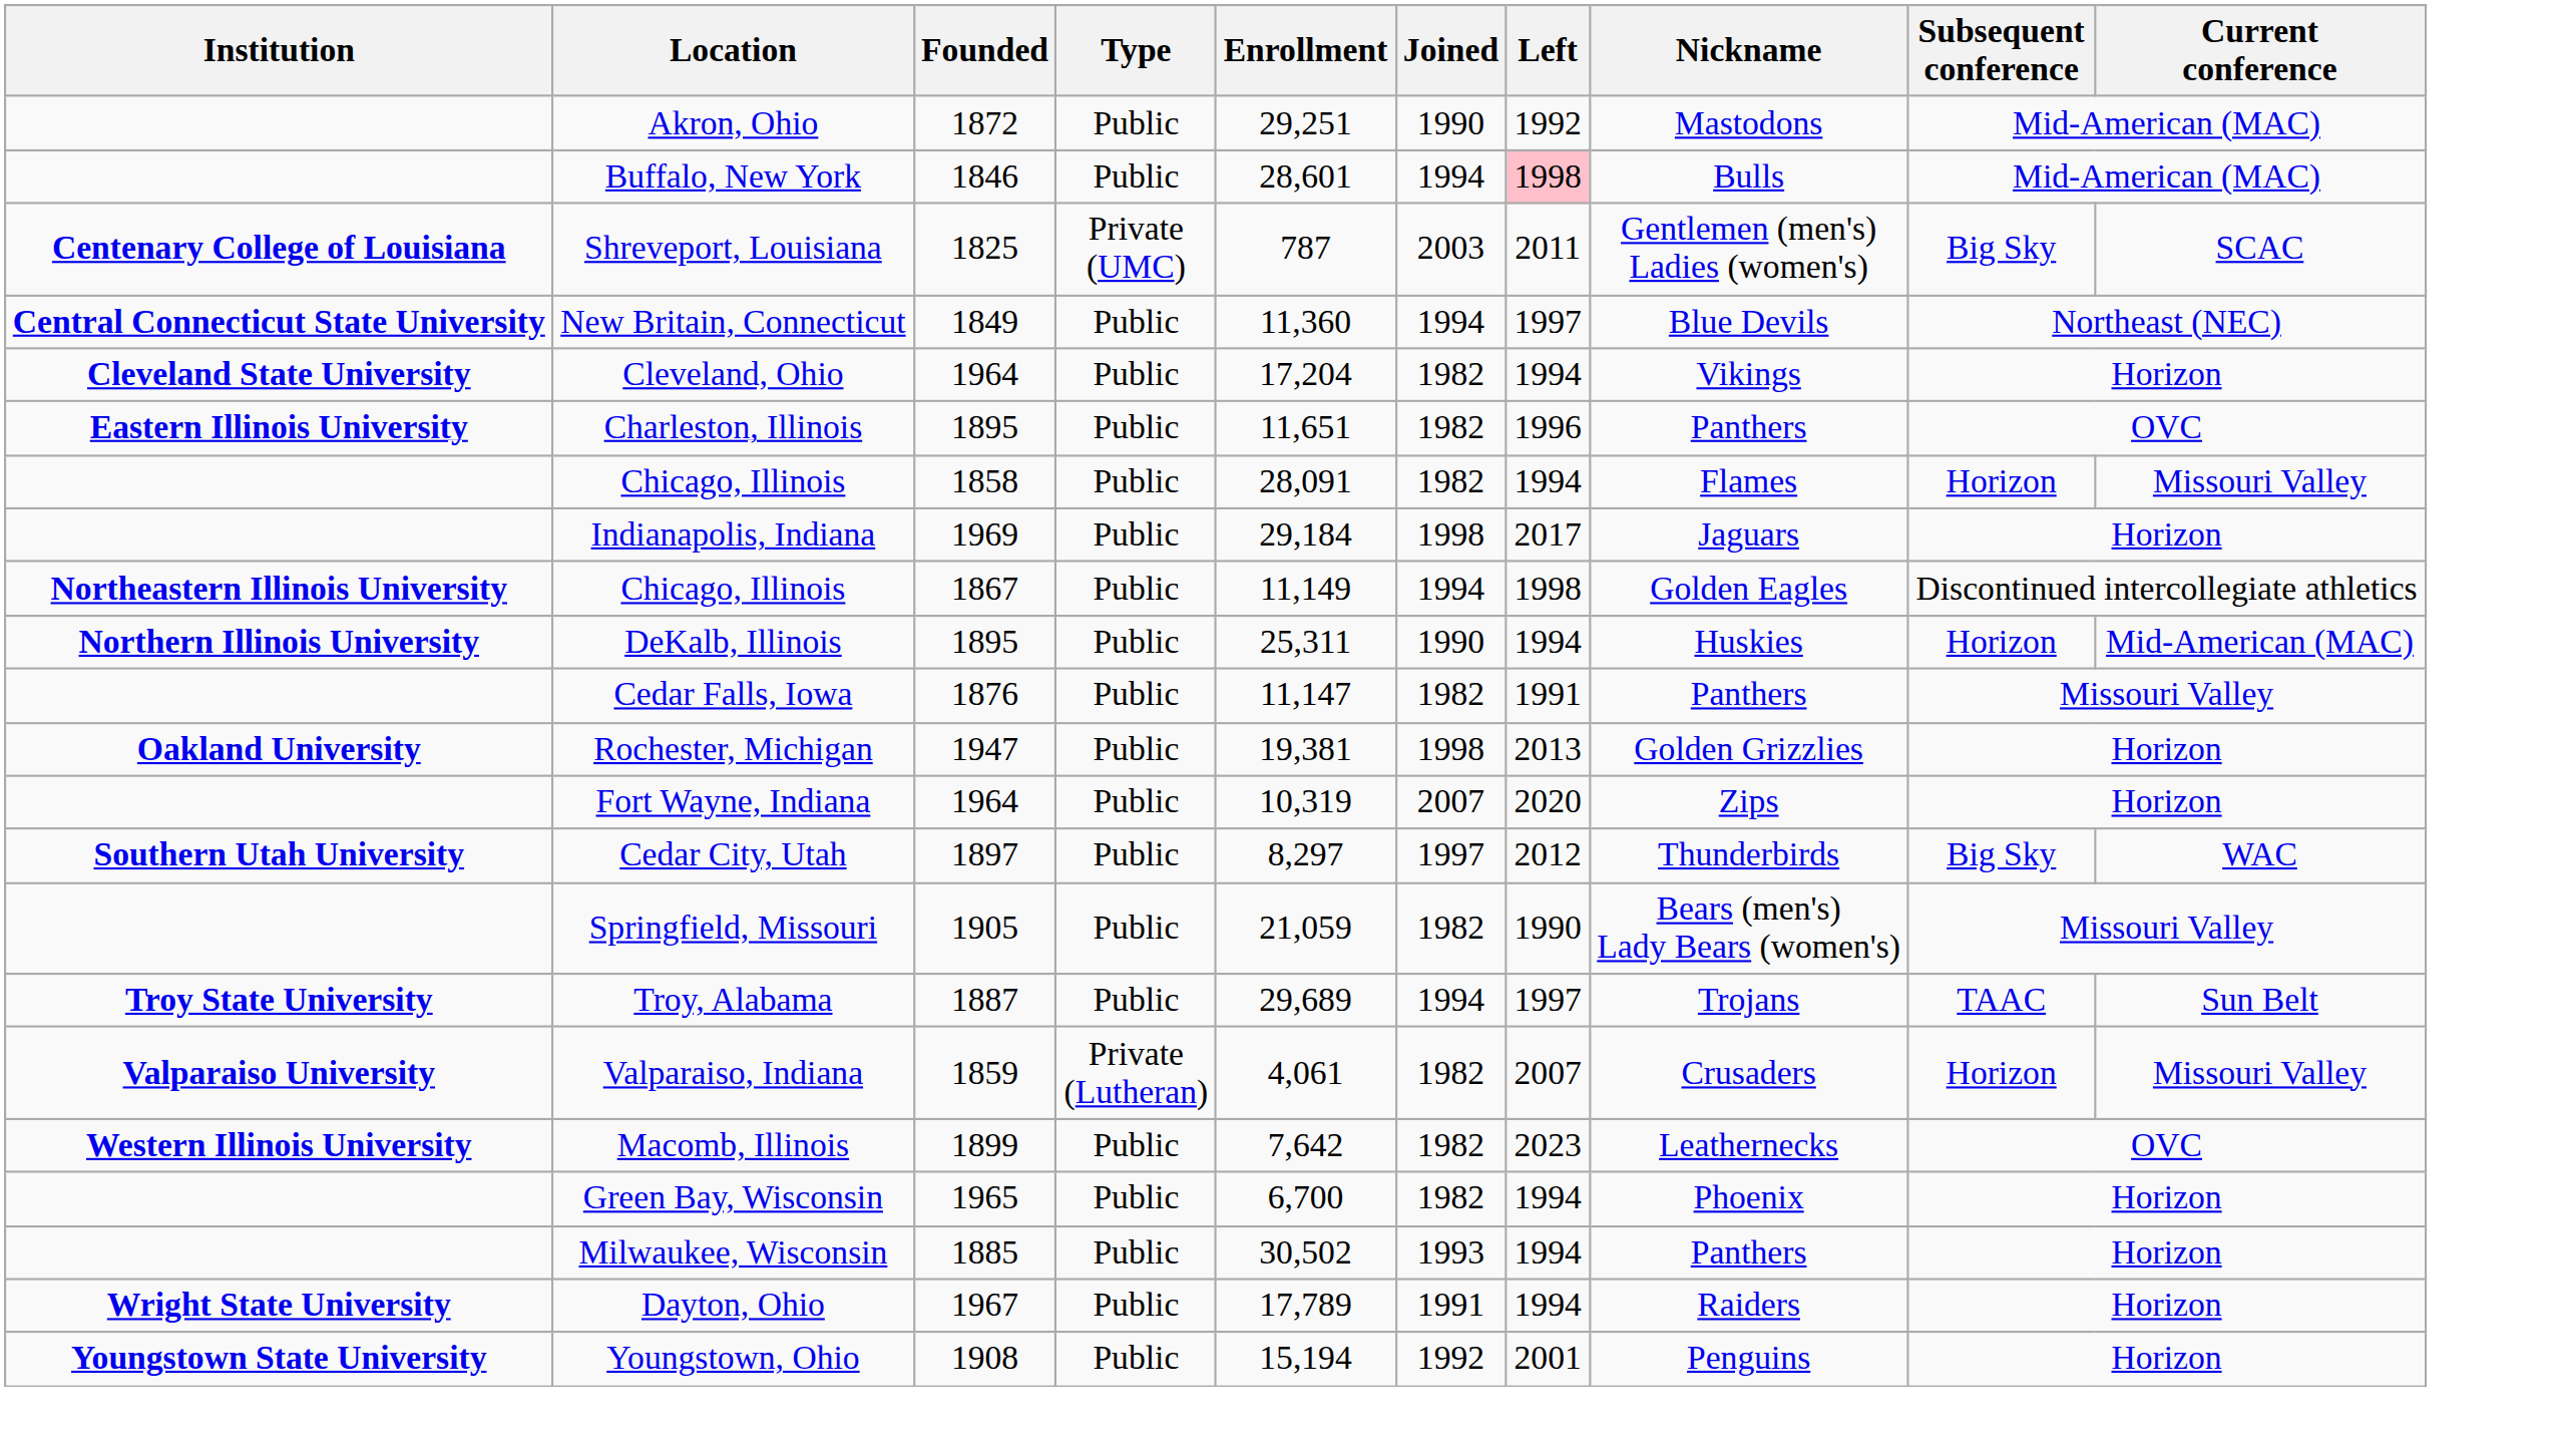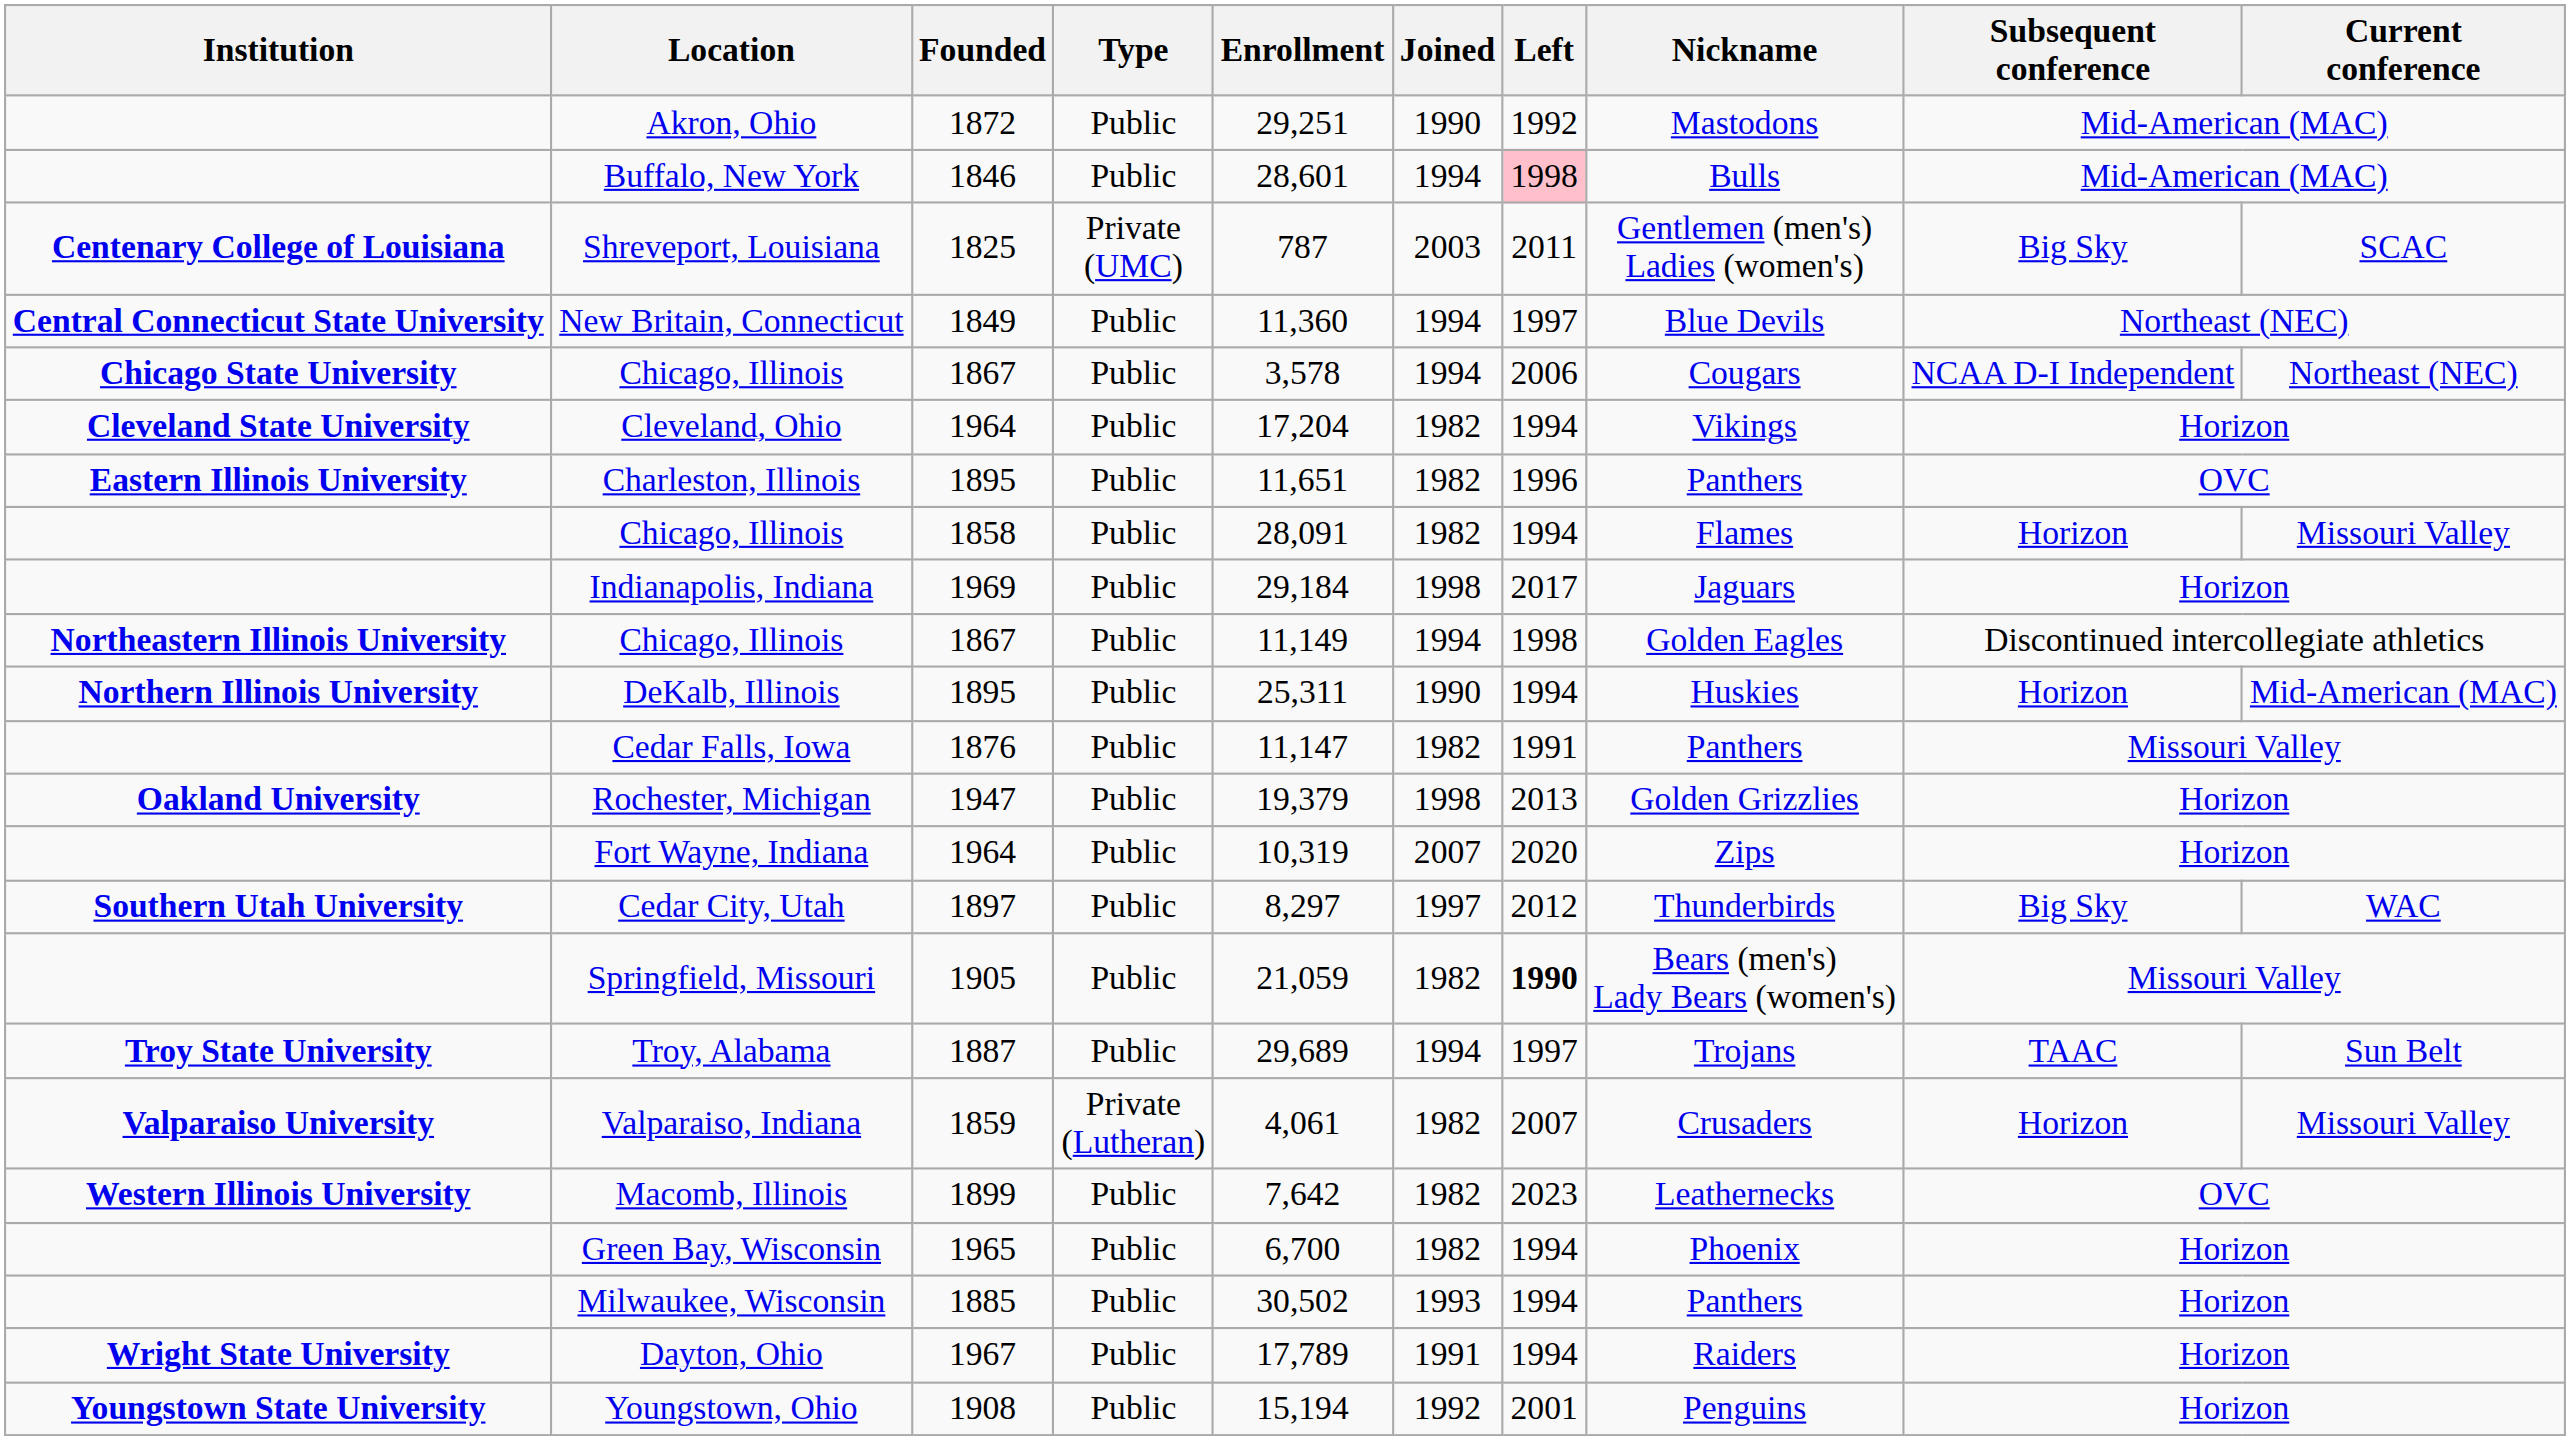 <table class="wikitable sortable" style="text-align: center">
 <tr>
 <th>Institution</th>
 <th>Location</th>
 <th>Founded</th>
 <th>Type</th>
 <th>Enrollment</th>
 <th>Joined</th>
 <th>Left</th>
 <th>Nickname</th>
 <th>Subsequent<br>conference</th>
 <th>Current<br>conference</th>
 </tr>
 <tr>
 <td></td>
 <td><a href='#'>Akron, Ohio</a></td>
 <td>1872</td>
 <td>Public</td>
 <td>29,251</td>
 <td>1990</td>
 <td>1992</td>
 <td><a href='#'>Mastodons</a></td>
 <td colspan="2"><a href='#'>Mid-American (MAC)</a></td>
 </tr>
 <tr>
 <td></td>
 <td><a href='#'>Buffalo, New York</a></td>
 <td>1846</td>
 <td>Public</td>
 <td>28,601</td>
 <td>1994</td>
 <td style="background: pink;">1998</td>
 <td><a href='#'>Bulls</a></td>
 <td colspan="2"><a href='#'>Mid-American (MAC)</a></td>
 </tr>
 <tr>
 <td><strong><a href='#'>Centenary College of Louisiana</a></strong></td>
 <td><a href='#'>Shreveport, Louisiana</a></td>
 <td>1825</td>
 <td>Private<br>(<a href='#'>UMC</a>)</td>
 <td>787</td>
 <td>2003</td>
 <td>2011</td>
 <td><a href='#'>Gentlemen</a> (men's)<br><a href='#'>Ladies</a> (women's)</td>
 <td><a href='#'>Big Sky</a></td>
 <td><a href='#'>SCAC</a></td>
 </tr>
 <tr>
 <td><strong><a href='#'>Central Connecticut State University</a></strong></td>
 <td><a href='#'>New Britain, Connecticut</a></td>
 <td>1849</td>
 <td>Public</td>
 <td>11,360</td>
 <td>1994</td>
 <td>1997</td>
 <td><a href='#'>Blue Devils</a></td>
 <td colspan="2"><a href='#'>Northeast (NEC)</a></td>
+</tr>
+<tr>
+<td><strong><a href='#'>Chicago State University</a></strong></td>
+<td><a href='#'>Chicago, Illinois</a></td>
+<td>1867</td>
+<td>Public</td>
+<td>3,578</td>
+<td>1994</td>
+<td>2006</td>
+<td><a href='#'>Cougars</a></td>
+<td><a href='#'>NCAA D-I Independent</a></td>
+<td><a href='#'>Northeast (NEC)</a></td>
 </tr>
 <tr>
 <td><strong><a href='#'>Cleveland State University</a></strong></td>
 <td><a href='#'>Cleveland, Ohio</a></td>
 <td>1964</td>
 <td>Public</td>
 <td>17,204</td>
 <td>1982</td>
 <td>1994</td>
 <td><a href='#'>Vikings</a></td>
 <td colspan="2"><a href='#'>Horizon</a></td>
 </tr>
 <tr>
 <td><strong><a href='#'>Eastern Illinois University</a></strong></td>
 <td><a href='#'>Charleston, Illinois</a></td>
 <td>1895</td>
 <td>Public</td>
 <td>11,651</td>
 <td>1982</td>
 <td>1996</td>
 <td><a href='#'>Panthers</a></td>
 <td colspan="2"><a href='#'>OVC</a></td>
 </tr>
 <tr>
 <td></td>
 <td><a href='#'>Chicago, Illinois</a></td>
 <td>1858</td>
 <td>Public</td>
 <td>28,091</td>
 <td>1982</td>
 <td>1994</td>
 <td><a href='#'>Flames</a></td>
 <td><a href='#'>Horizon</a></td>
 <td><a href='#'>Missouri Valley</a></td>
 </tr>
 <tr>
 <td></td>
 <td><a href='#'>Indianapolis, Indiana</a></td>
 <td>1969</td>
 <td>Public</td>
 <td>29,184</td>
 <td>1998</td>
 <td>2017</td>
 <td><a href='#'>Jaguars</a></td>
 <td colspan="2"><a href='#'>Horizon</a></td>
 </tr>
 <tr>
 <td><strong><a href='#'>Northeastern Illinois University</a></strong></td>
 <td><a href='#'>Chicago, Illinois</a></td>
 <td>1867</td>
 <td>Public</td>
 <td>11,149</td>
 <td>1994</td>
 <td>1998</td>
 <td><a href='#'>Golden Eagles</a></td>
 <td colspan="2">Discontinued intercollegiate athletics</td>
 </tr>
 <tr>
 <td><strong><a href='#'>Northern Illinois University</a></strong></td>
 <td><a href='#'>DeKalb, Illinois</a></td>
 <td>1895</td>
 <td>Public</td>
 <td>25,311</td>
 <td>1990</td>
 <td>1994</td>
 <td><a href='#'>Huskies</a></td>
 <td><a href='#'>Horizon</a></td>
 <td><a href='#'>Mid-American (MAC)</a></td>
 </tr>
 <tr>
 <td></td>
 <td><a href='#'>Cedar Falls, Iowa</a></td>
 <td>1876</td>
 <td>Public</td>
 <td>11,147</td>
 <td>1982</td>
 <td>1991</td>
 <td><a href='#'>Panthers</a></td>
 <td colspan="2"><a href='#'>Missouri Valley</a></td>
 </tr>
 <tr>
 <td><strong><a href='#'>Oakland University</a></strong></td>
 <td><a href='#'>Rochester, Michigan</a></td>
 <td>1947</td>
 <td>Public</td>
-<td>19,381</td>
+<td>19,379</td>
 <td>1998</td>
 <td>2013</td>
 <td><a href='#'>Golden Grizzlies</a></td>
 <td colspan="2"><a href='#'>Horizon</a></td>
 </tr>
 <tr>
 <td></td>
 <td><a href='#'>Fort Wayne, Indiana</a></td>
 <td>1964</td>
 <td>Public</td>
 <td>10,319</td>
 <td>2007</td>
 <td>2020</td>
 <td><a href='#'>Zips</a></td>
 <td colspan=2><a href='#'>Horizon</a></td>
 </tr>
 <tr>
 <td><strong><a href='#'>Southern Utah University</a></strong></td>
 <td><a href='#'>Cedar City, Utah</a></td>
 <td>1897</td>
 <td>Public</td>
 <td>8,297</td>
 <td>1997</td>
 <td>2012</td>
 <td><a href='#'>Thunderbirds</a></td>
 <td><a href='#'>Big Sky</a></td>
 <td><a href='#'>WAC</a></td>
 </tr>
 <tr>
 <td></td>
 <td><a href='#'>Springfield, Missouri</a></td>
 <td>1905</td>
 <td>Public</td>
 <td>21,059</td>
 <td>1982</td>
-<td>1990</td>
+<td><strong>1990</strong></td>
 <td><a href='#'>Bears</a> (men's)<br><a href='#'>Lady Bears</a> (women's)</td>
 <td colspan="2"><a href='#'>Missouri Valley</a> </td>
 </tr>
 <tr>
 <td><strong><a href='#'>Troy State University</a></strong></td>
 <td><a href='#'>Troy, Alabama</a></td>
 <td>1887</td>
 <td>Public</td>
 <td>29,689</td>
 <td>1994</td>
 <td>1997</td>
 <td><a href='#'>Trojans</a></td>
 <td><a href='#'>TAAC</a></td>
 <td><a href='#'>Sun Belt</a></td>
 </tr>
 <tr>
 <td><strong><a href='#'>Valparaiso University</a></strong></td>
 <td><a href='#'>Valparaiso, Indiana</a></td>
 <td>1859</td>
 <td>Private<br>(<a href='#'>Lutheran</a>)</td>
 <td>4,061</td>
 <td>1982</td>
 <td>2007</td>
 <td><a href='#'>Crusaders</a></td>
 <td><a href='#'>Horizon</a></td>
 <td><a href='#'>Missouri Valley</a></td>
 </tr>
 <tr>
 <td><strong><a href='#'>Western Illinois University</a></strong></td>
 <td><a href='#'>Macomb, Illinois</a></td>
 <td>1899</td>
 <td>Public</td>
 <td>7,642</td>
 <td>1982</td>
 <td>2023</td>
 <td><a href='#'>Leathernecks</a></td>
 <td colspan="2"><a href='#'>OVC</a></td>
 </tr>
 <tr>
 <td></td>
 <td><a href='#'>Green Bay, Wisconsin</a></td>
 <td>1965</td>
 <td>Public</td>
 <td>6,700</td>
 <td>1982</td>
 <td>1994</td>
 <td><a href='#'>Phoenix</a></td>
 <td colspan="2"><a href='#'>Horizon</a></td>
 </tr>
 <tr>
 <td></td>
 <td><a href='#'>Milwaukee, Wisconsin</a></td>
 <td>1885</td>
 <td>Public</td>
 <td>30,502</td>
 <td>1993</td>
 <td>1994</td>
 <td><a href='#'>Panthers</a></td>
 <td colspan="2"><a href='#'>Horizon</a></td>
 </tr>
 <tr>
 <td><strong><a href='#'>Wright State University</a></strong></td>
 <td><a href='#'>Dayton, Ohio</a></td>
 <td>1967</td>
 <td>Public</td>
 <td>17,789</td>
 <td>1991</td>
 <td>1994</td>
 <td><a href='#'>Raiders</a></td>
 <td colspan="2"><a href='#'>Horizon</a></td>
 </tr>
 <tr>
 <td><strong><a href='#'>Youngstown State University</a></strong></td>
 <td><a href='#'>Youngstown, Ohio</a></td>
 <td>1908</td>
 <td>Public</td>
 <td>15,194</td>
 <td>1992</td>
 <td>2001</td>
 <td><a href='#'>Penguins</a></td>
 <td colspan="2"><a href='#'>Horizon</a></td>
 </tr>
 </table>
